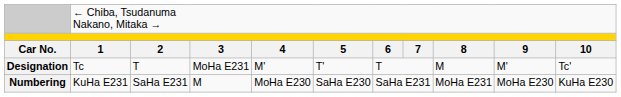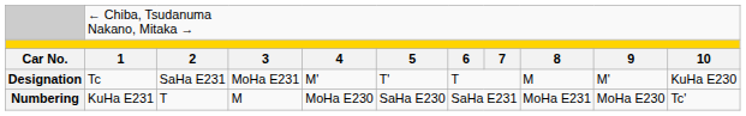 <table class="wikitable">
 <tr>
 <td style="background-color:#ccc;"> </td>
 <td colspan="10"><div>← Chiba, Tsudanuma</div><div>Nakano, Mitaka →</div></td>
 </tr>
 <tr style="line-height: 10px; background-color: #FFD400;">
 <td colspan="11" style="padding:0; border:0;"> </td>
 </tr>
 <tr>
 <th>Car No.</th>
 <th>1</th>
 <th>2</th>
 <th>3</th>
 <th>4</th>
 <th>5</th>
 <th>6</th>
 <th>7</th>
 <th>8</th>
 <th>9</th>
 <th>10</th>
 </tr>
 <tr>
 <th>Designation</th>
 <td>Tc</td>
-<td>T</td>
+<td>SaHa E231</td>
 <td>MoHa E231</td>
 <td>M'</td>
 <td>T'</td>
 <td colspan="2">T</td>
 <td>M</td>
 <td>M'</td>
-<td>Tc'</td>
+<td>KuHa E230</td>
 </tr>
 <tr>
 <th>Numbering</th>
 <td>KuHa E231</td>
-<td>SaHa E231</td>
+<td>T</td>
 <td>M</td>
 <td>MoHa E230</td>
 <td>SaHa E230</td>
 <td colspan="2">SaHa E231</td>
 <td>MoHa E231</td>
 <td>MoHa E230</td>
-<td>KuHa E230</td>
+<td>Tc'</td>
 </tr>
 </table>
